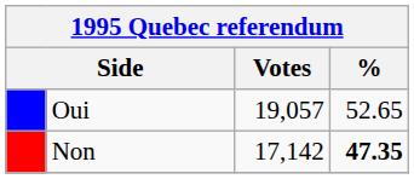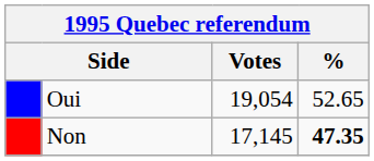 <table class="wikitable" style="font-size: 95%; clear:both">
 <tr style="background-color:#E9E9E9">
 <th colspan=4><a href='#'>1995 Quebec referendum</a></th>
 </tr>
 <tr style="background-color:#E9E9E9">
 <th colspan=2 style="width: 130px">Side</th>
 <th style="width: 50px">Votes</th>
 <th style="width: 40px">%</th>
 </tr>
 <tr>
 <td bgcolor="blue"></td>
 <td>Oui</td>
-<td align="right">19,057</td>
+<td align="right">19,054</td>
 <td align="right">52.65</td>
 </tr>
 <tr>
 <td bgcolor="red"></td>
 <td>Non</td>
-<td align="right">17,142</td>
+<td align="right">17,145</td>
 <td align="right"><strong>47.35</strong></td>
 </tr>
 <tr>
 </tr>
 </table>
